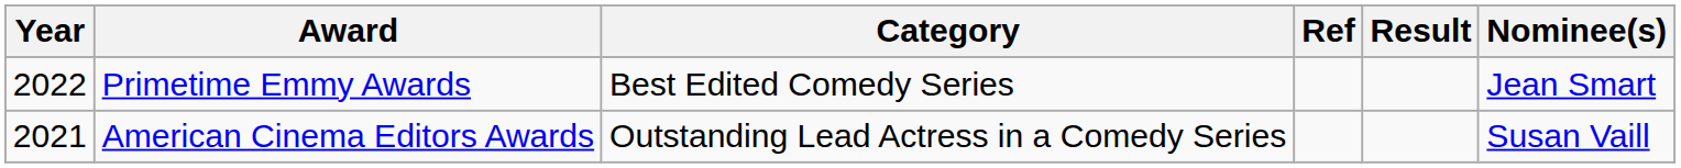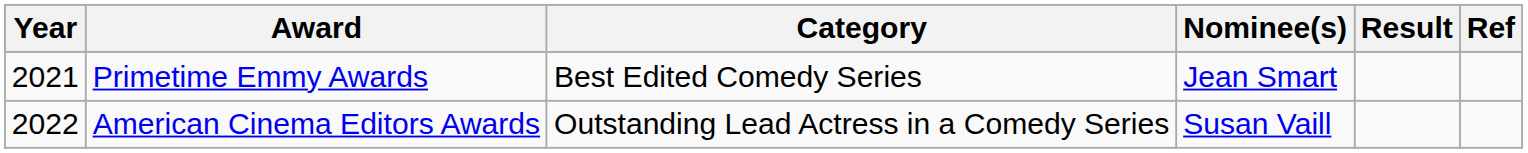 <table class="wikitable sortable">
 <tr>
 <th>Year</th>
 <th>Award</th>
 <th>Category</th>
+<th>Nominee(s)</th>
+<th>Result</th>
 <th>Ref</th>
-<th>Result</th>
-<th>Nominee(s)</th>
+</tr>
+<tr>
+<td>2021</td>
+<td><a href='#'>Primetime Emmy Awards</a></td>
+<td>Best Edited Comedy Series</td>
+<td><a href='#'>Jean Smart</a></td>
+<td></td>
+<td></td>
 </tr>
 <tr>
 <td>2022</td>
-<td><a href='#'>Primetime Emmy Awards</a></td>
-<td>Best Edited Comedy Series</td>
+<td><a href='#'>American Cinema Editors Awards</a></td>
+<td>Outstanding Lead Actress in a Comedy Series</td>
+<td><a href='#'>Susan Vaill</a></td>
 <td></td>
 <td></td>
-<td><a href='#'>Jean Smart</a></td>
-</tr>
-<tr>
-<td>2021</td>
-<td><a href='#'>American Cinema Editors Awards</a></td>
-<td>Outstanding Lead Actress in a Comedy Series</td>
-<td></td>
-<td></td>
-<td><a href='#'>Susan Vaill</a></td>
 </tr>
 </table>
